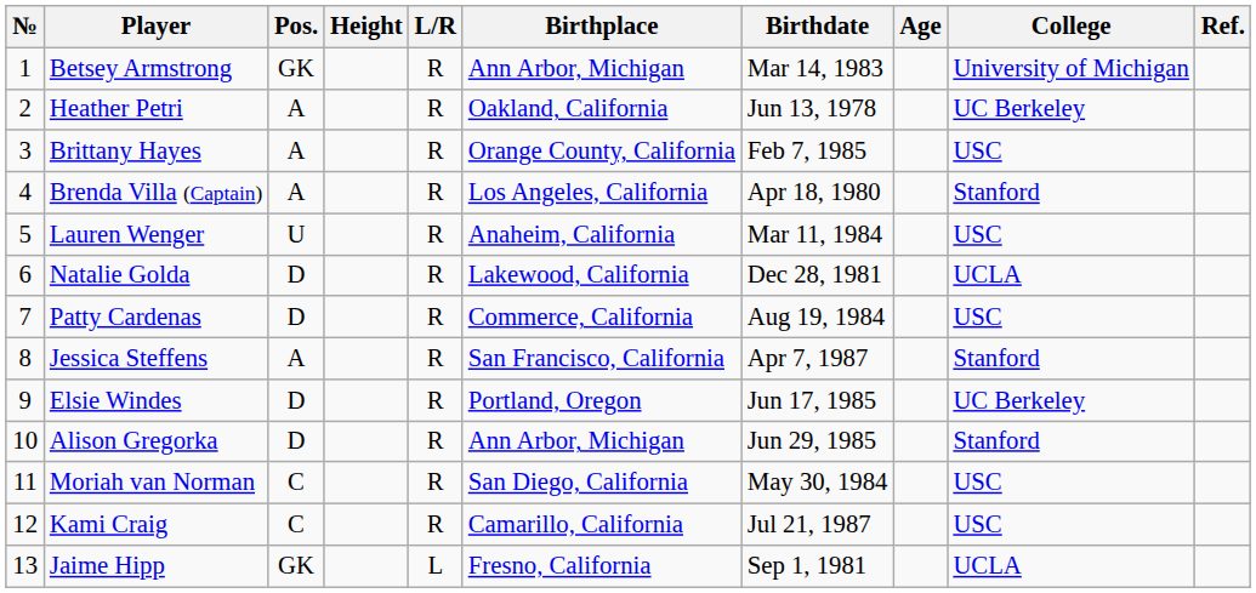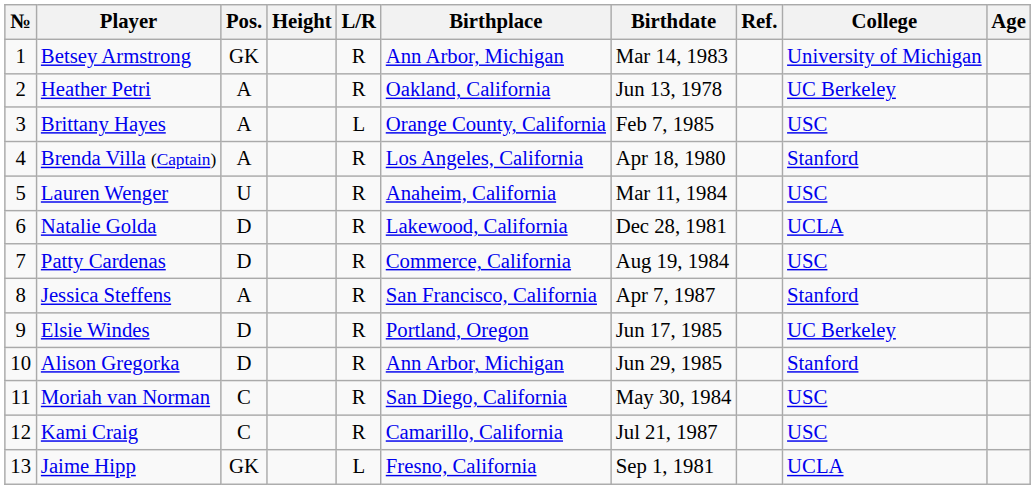 <table class="wikitable sortable" style="text-align: left; font-size: 90%; margin-left: 1em;">
 <tr>
 <th>№</th>
 <th>Player</th>
 <th>Pos.</th>
 <th>Height</th>
 <th>L/R</th>
 <th>Birthplace</th>
 <th>Birthdate</th>
+<th>Ref.</th>
+<th>College</th>
 <th>Age</th>
-<th>College</th>
-<th>Ref.</th>
 </tr>
 <tr>
 <td style="text-align: center;">1</td>
 <td><a href='#'>Betsey Armstrong</a></td>
 <td style="text-align: center;">GK</td>
 <td></td>
 <td style="text-align: center;">R</td>
 <td> <a href='#'>Ann Arbor, Michigan</a></td>
 <td>Mar 14, 1983</td>
 <td></td>
 <td><a href='#'>University of Michigan</a></td>
 <td></td>
 </tr>
 <tr>
 <td style="text-align: center;">2</td>
 <td><a href='#'>Heather Petri</a></td>
 <td style="text-align: center;">A</td>
 <td></td>
 <td style="text-align: center;">R</td>
 <td> <a href='#'>Oakland, California</a></td>
 <td>Jun 13, 1978</td>
 <td></td>
 <td><a href='#'>UC Berkeley</a></td>
 <td></td>
 </tr>
 <tr>
 <td style="text-align: center;">3</td>
 <td><a href='#'>Brittany Hayes</a></td>
 <td style="text-align: center;">A</td>
 <td></td>
-<td style="text-align: center;">R</td>
+<td style="text-align: center;">L</td>
 <td> <a href='#'>Orange County, California</a></td>
 <td>Feb 7, 1985</td>
 <td></td>
 <td><a href='#'>USC</a></td>
 <td></td>
 </tr>
 <tr>
 <td style="text-align: center;">4</td>
 <td><a href='#'>Brenda Villa</a> <small>(<a href='#'>Captain</a>)</small></td>
 <td style="text-align: center;">A</td>
 <td></td>
 <td style="text-align: center;">R</td>
 <td> <a href='#'>Los Angeles, California</a></td>
 <td>Apr 18, 1980</td>
 <td></td>
 <td><a href='#'>Stanford</a></td>
 <td></td>
 </tr>
 <tr>
 <td style="text-align: center;">5</td>
 <td><a href='#'>Lauren Wenger</a></td>
 <td style="text-align: center;">U</td>
 <td></td>
 <td style="text-align: center;">R</td>
 <td> <a href='#'>Anaheim, California</a></td>
 <td>Mar 11, 1984</td>
 <td></td>
 <td><a href='#'>USC</a></td>
 <td></td>
 </tr>
 <tr>
 <td style="text-align: center;">6</td>
 <td><a href='#'>Natalie Golda</a></td>
 <td style="text-align: center;">D</td>
 <td></td>
 <td style="text-align: center;">R</td>
 <td> <a href='#'>Lakewood, California</a></td>
 <td>Dec 28, 1981</td>
 <td></td>
 <td><a href='#'>UCLA</a></td>
 <td></td>
 </tr>
 <tr>
 <td style="text-align: center;">7</td>
 <td><a href='#'>Patty Cardenas</a></td>
 <td style="text-align: center;">D</td>
 <td></td>
 <td style="text-align: center;">R</td>
 <td> <a href='#'>Commerce, California</a></td>
 <td>Aug 19, 1984</td>
 <td></td>
 <td><a href='#'>USC</a></td>
 <td></td>
 </tr>
 <tr>
 <td style="text-align: center;">8</td>
 <td><a href='#'>Jessica Steffens</a></td>
 <td style="text-align: center;">A</td>
 <td></td>
 <td style="text-align: center;">R</td>
 <td> <a href='#'>San Francisco, California</a></td>
 <td>Apr 7, 1987</td>
 <td></td>
 <td><a href='#'>Stanford</a></td>
 <td></td>
 </tr>
 <tr>
 <td style="text-align: center;">9</td>
 <td><a href='#'>Elsie Windes</a></td>
 <td style="text-align: center;">D</td>
 <td></td>
 <td style="text-align: center;">R</td>
 <td> <a href='#'>Portland, Oregon</a></td>
 <td>Jun 17, 1985</td>
 <td></td>
 <td><a href='#'>UC Berkeley</a></td>
 <td></td>
 </tr>
 <tr>
 <td style="text-align: center;">10</td>
 <td><a href='#'>Alison Gregorka</a></td>
 <td style="text-align: center;">D</td>
 <td></td>
 <td style="text-align: center;">R</td>
 <td> <a href='#'>Ann Arbor, Michigan</a></td>
 <td>Jun 29, 1985</td>
 <td></td>
 <td><a href='#'>Stanford</a></td>
 <td></td>
 </tr>
 <tr>
 <td style="text-align: center;">11</td>
 <td><a href='#'>Moriah van Norman</a></td>
 <td style="text-align: center;">C</td>
 <td></td>
 <td style="text-align: center;">R</td>
 <td> <a href='#'>San Diego, California</a></td>
 <td>May 30, 1984</td>
 <td></td>
 <td><a href='#'>USC</a></td>
 <td></td>
 </tr>
 <tr>
 <td style="text-align: center;">12</td>
 <td><a href='#'>Kami Craig</a></td>
 <td style="text-align: center;">C</td>
 <td></td>
 <td style="text-align: center;">R</td>
 <td> <a href='#'>Camarillo, California</a></td>
 <td>Jul 21, 1987</td>
 <td></td>
 <td><a href='#'>USC</a></td>
 <td></td>
 </tr>
 <tr>
 <td style="text-align: center;">13</td>
 <td><a href='#'>Jaime Hipp</a></td>
 <td style="text-align: center;">GK</td>
 <td></td>
 <td style="text-align: center;">L</td>
 <td> <a href='#'>Fresno, California</a></td>
 <td>Sep 1, 1981</td>
 <td></td>
 <td><a href='#'>UCLA</a></td>
 <td></td>
 </tr>
 </table>
